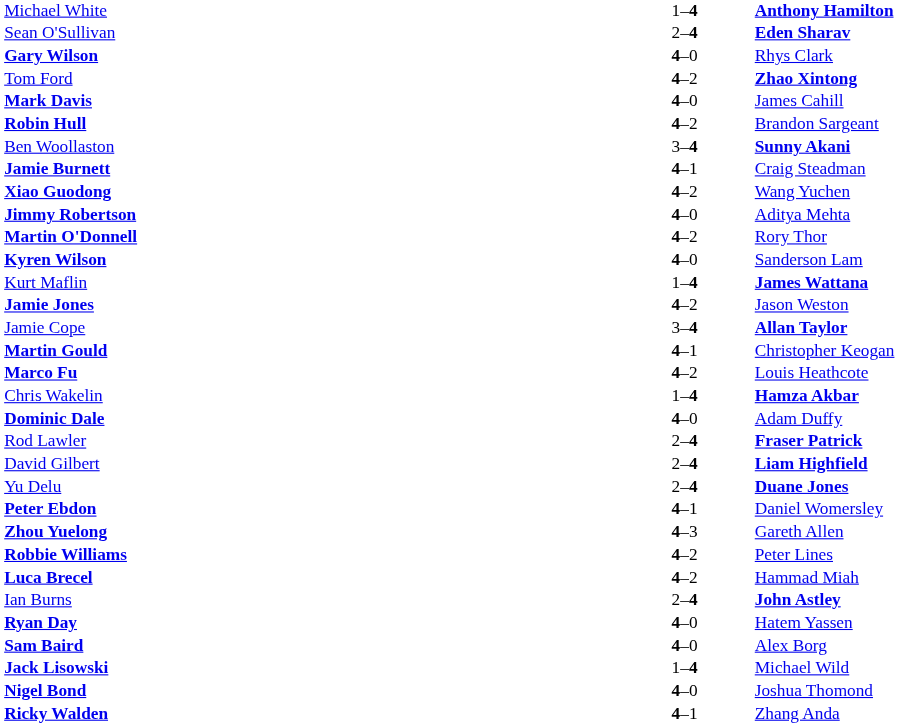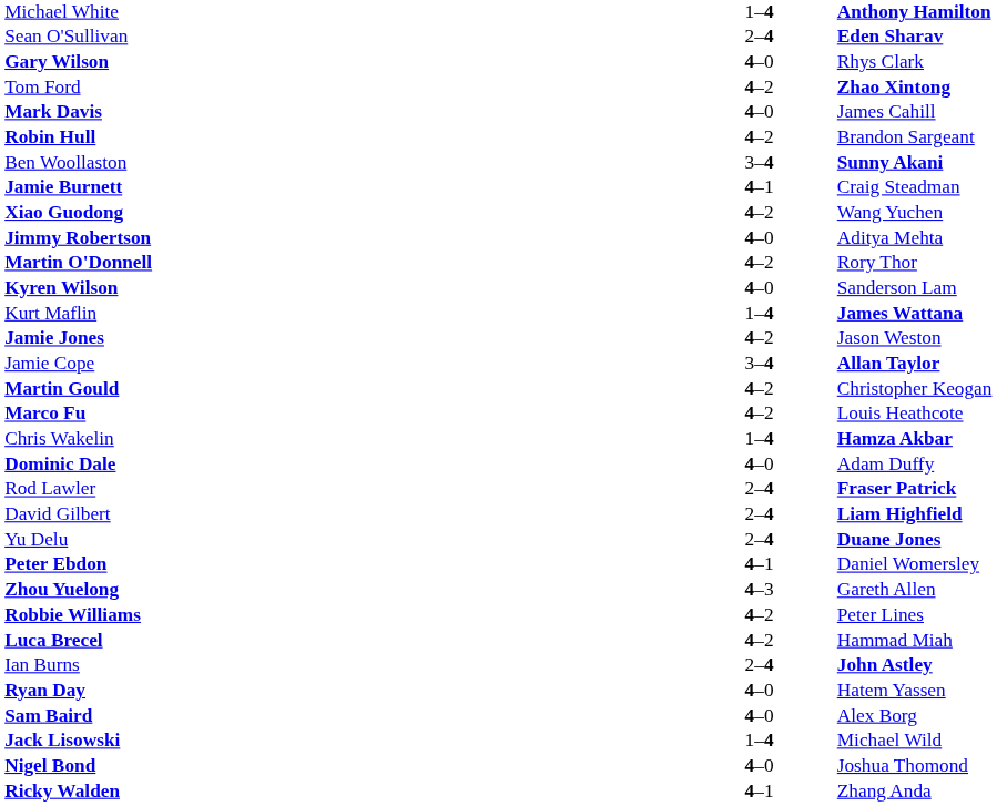 <table width="100%" cellspacing="1">
 <tr>
 <th width=45%></th>
 <th width=10%></th>
 <th width=45%></th>
 </tr>
 <tr>
 <td> <a href='#'>Michael White</a></td>
 <td align="center">1–<strong>4</strong></td>
 <td> <strong><a href='#'>Anthony Hamilton</a></strong></td>
 </tr>
 <tr>
 <td> <a href='#'>Sean O'Sullivan</a></td>
 <td align="center">2–<strong>4</strong></td>
 <td> <strong><a href='#'>Eden Sharav</a></strong></td>
 </tr>
 <tr>
 <td> <strong><a href='#'>Gary Wilson</a></strong></td>
 <td align="center"><strong>4</strong>–0</td>
 <td> <a href='#'>Rhys Clark</a></td>
 </tr>
 <tr>
 <td> <a href='#'>Tom Ford</a></td>
 <td align="center"><strong>4</strong>–2</td>
 <td> <strong><a href='#'>Zhao Xintong</a></strong></td>
 </tr>
 <tr>
 <td> <strong><a href='#'>Mark Davis</a></strong></td>
 <td align="center"><strong>4</strong>–0</td>
 <td> <a href='#'>James Cahill</a></td>
 </tr>
 <tr>
 <td> <strong><a href='#'>Robin Hull</a></strong></td>
 <td align="center"><strong>4</strong>–2</td>
 <td> <a href='#'>Brandon Sargeant</a></td>
 </tr>
 <tr>
 <td> <a href='#'>Ben Woollaston</a></td>
 <td align="center">3–<strong>4</strong></td>
 <td> <strong><a href='#'>Sunny Akani</a></strong></td>
 </tr>
 <tr>
 <td> <strong><a href='#'>Jamie Burnett</a></strong></td>
 <td align="center"><strong>4</strong>–1</td>
 <td> <a href='#'>Craig Steadman</a></td>
 </tr>
 <tr>
 <td> <strong><a href='#'>Xiao Guodong</a></strong></td>
 <td align="center"><strong>4</strong>–2</td>
 <td> <a href='#'>Wang Yuchen</a></td>
 </tr>
 <tr>
 <td> <strong><a href='#'>Jimmy Robertson</a></strong></td>
 <td align="center"><strong>4</strong>–0</td>
 <td> <a href='#'>Aditya Mehta</a></td>
 </tr>
 <tr>
 <td> <strong><a href='#'>Martin O'Donnell</a></strong></td>
 <td align="center"><strong>4</strong>–2</td>
 <td> <a href='#'>Rory Thor</a></td>
 </tr>
 <tr>
 <td> <strong><a href='#'>Kyren Wilson</a></strong></td>
 <td align="center"><strong>4</strong>–0</td>
 <td> <a href='#'>Sanderson Lam</a></td>
 </tr>
 <tr>
 <td> <a href='#'>Kurt Maflin</a></td>
 <td align="center">1–<strong>4</strong></td>
 <td> <strong><a href='#'>James Wattana</a></strong></td>
 </tr>
 <tr>
 <td> <strong><a href='#'>Jamie Jones</a></strong></td>
 <td align="center"><strong>4</strong>–2</td>
 <td> <a href='#'>Jason Weston</a></td>
 </tr>
 <tr>
 <td> <a href='#'>Jamie Cope</a></td>
 <td align="center">3–<strong>4</strong></td>
 <td> <strong><a href='#'>Allan Taylor</a></strong></td>
 </tr>
 <tr>
 <td> <strong><a href='#'>Martin Gould</a></strong></td>
-<td align="center"><strong>4</strong>–1</td>
+<td align="center"><strong>4</strong>–2</td>
 <td> <a href='#'>Christopher Keogan</a></td>
 </tr>
 <tr>
 <td> <strong><a href='#'>Marco Fu</a></strong></td>
 <td align="center"><strong>4</strong>–2</td>
 <td> <a href='#'>Louis Heathcote</a></td>
 </tr>
 <tr>
 <td> <a href='#'>Chris Wakelin</a></td>
 <td align="center">1–<strong>4</strong></td>
 <td> <strong><a href='#'>Hamza Akbar</a></strong></td>
 </tr>
 <tr>
 <td> <strong><a href='#'>Dominic Dale</a></strong></td>
 <td align="center"><strong>4</strong>–0</td>
 <td> <a href='#'>Adam Duffy</a></td>
 </tr>
 <tr>
 <td> <a href='#'>Rod Lawler</a></td>
 <td align="center">2–<strong>4</strong></td>
 <td> <strong><a href='#'>Fraser Patrick</a></strong></td>
 </tr>
 <tr>
 <td> <a href='#'>David Gilbert</a></td>
 <td align="center">2–<strong>4</strong></td>
 <td> <strong><a href='#'>Liam Highfield</a></strong></td>
 </tr>
 <tr>
 <td> <a href='#'>Yu Delu</a></td>
 <td align="center">2–<strong>4</strong></td>
 <td> <strong><a href='#'>Duane Jones</a></strong></td>
 </tr>
 <tr>
 <td> <strong><a href='#'>Peter Ebdon</a></strong></td>
 <td align="center"><strong>4</strong>–1</td>
 <td> <a href='#'>Daniel Womersley</a></td>
 </tr>
 <tr>
 <td> <strong><a href='#'>Zhou Yuelong</a></strong></td>
 <td align="center"><strong>4</strong>–3</td>
 <td> <a href='#'>Gareth Allen</a></td>
 </tr>
 <tr>
 <td> <strong><a href='#'>Robbie Williams</a></strong></td>
 <td align="center"><strong>4</strong>–2</td>
 <td> <a href='#'>Peter Lines</a></td>
 </tr>
 <tr>
 <td> <strong><a href='#'>Luca Brecel</a></strong></td>
 <td align="center"><strong>4</strong>–2</td>
 <td> <a href='#'>Hammad Miah</a></td>
 </tr>
 <tr>
 <td> <a href='#'>Ian Burns</a></td>
 <td align="center">2–<strong>4</strong></td>
 <td> <strong><a href='#'>John Astley</a></strong></td>
 </tr>
 <tr>
 <td> <strong><a href='#'>Ryan Day</a></strong></td>
 <td align="center"><strong>4</strong>–0</td>
 <td> <a href='#'>Hatem Yassen</a></td>
 </tr>
 <tr>
 <td> <strong><a href='#'>Sam Baird</a></strong></td>
 <td align="center"><strong>4</strong>–0</td>
 <td> <a href='#'>Alex Borg</a></td>
 </tr>
 <tr>
 <td> <strong><a href='#'>Jack Lisowski</a></strong></td>
 <td align="center">1–<strong>4</strong></td>
 <td> <a href='#'>Michael Wild</a></td>
 </tr>
 <tr>
 <td> <strong><a href='#'>Nigel Bond</a></strong></td>
 <td align="center"><strong>4</strong>–0</td>
 <td> <a href='#'>Joshua Thomond</a></td>
 </tr>
 <tr>
 <td> <strong><a href='#'>Ricky Walden</a></strong></td>
 <td align="center"><strong>4</strong>–1</td>
 <td> <a href='#'>Zhang Anda</a></td>
 </tr>
 </table>
